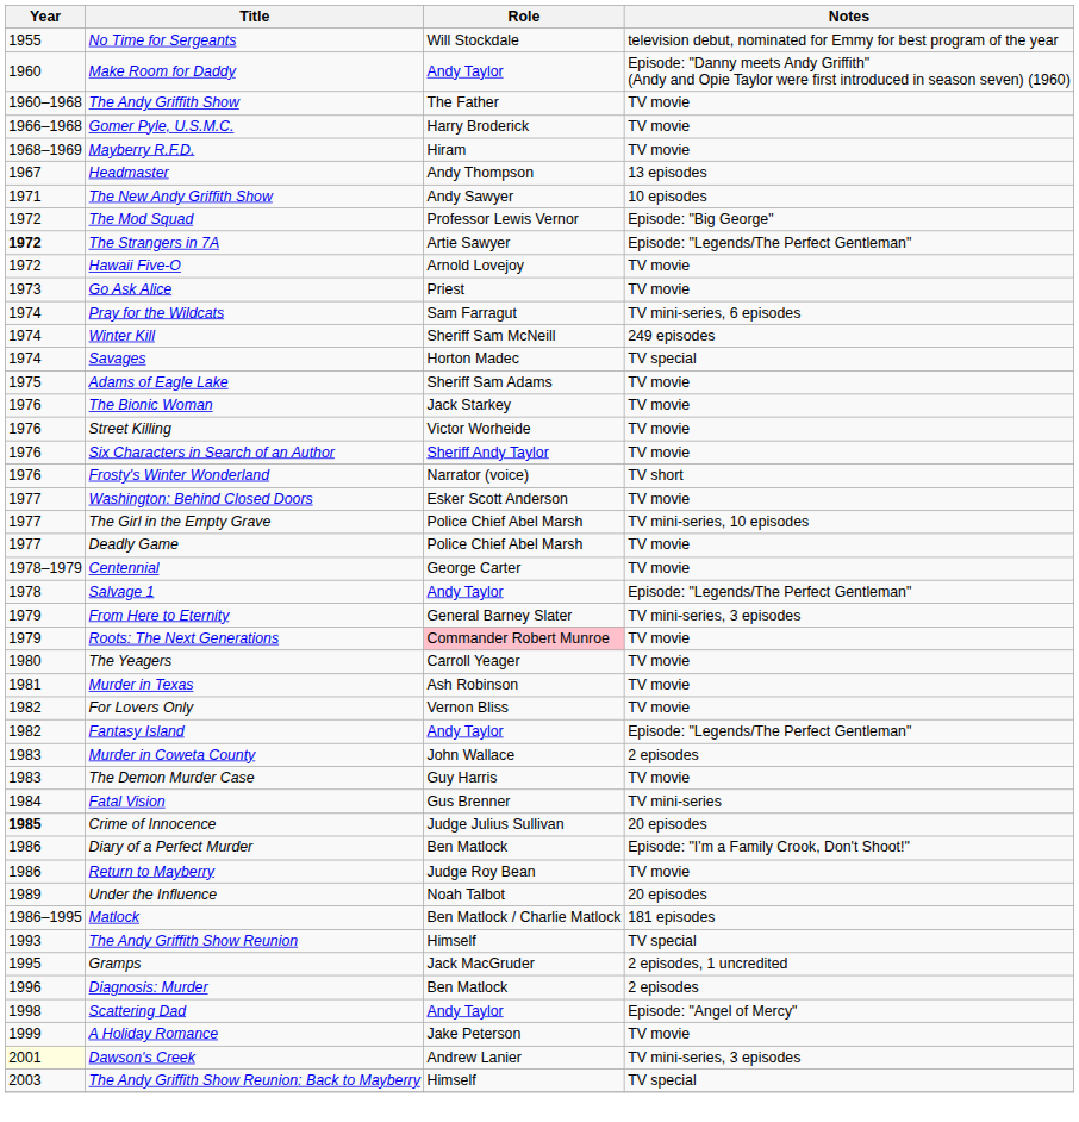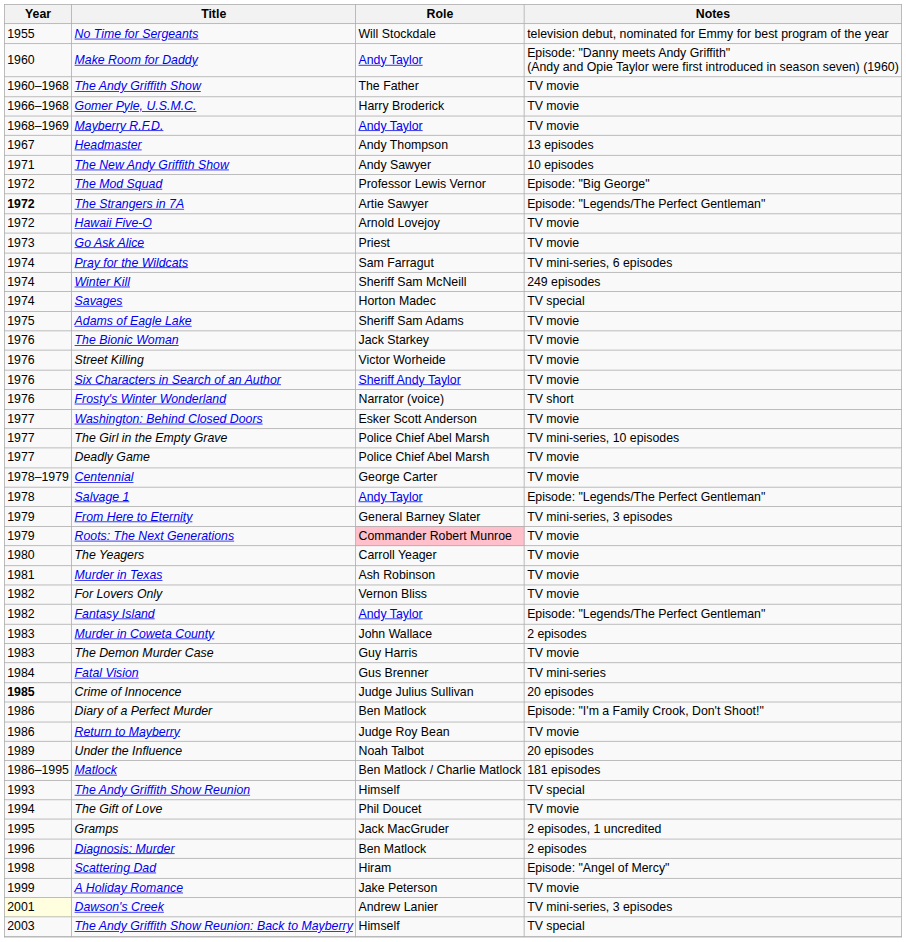 <table class="wikitable sortable">
 <tr>
 <th>Year</th>
 <th>Title</th>
 <th>Role</th>
 <th class="unsortable">Notes</th>
 </tr>
 <tr>
 <td>1955</td>
 <td><em><a href='#'>No Time for Sergeants</a></em></td>
 <td>Will Stockdale</td>
 <td>television debut, nominated for Emmy for best program of the year</td>
 </tr>
 <tr>
 <td>1960</td>
 <td><em><a href='#'>Make Room for Daddy</a></em></td>
 <td><a href='#'>Andy Taylor</a></td>
 <td>Episode: "Danny meets Andy Griffith"<br>(Andy and Opie Taylor were first introduced in season seven) (1960)</td>
 </tr>
 <tr>
 <td>1960–1968</td>
 <td><em><a href='#'>The Andy Griffith Show</a></em></td>
 <td>The Father</td>
 <td>TV movie</td>
 </tr>
 <tr>
 <td>1966–1968</td>
 <td><em><a href='#'>Gomer Pyle, U.S.M.C.</a></em></td>
 <td>Harry Broderick</td>
 <td>TV movie</td>
 </tr>
 <tr>
 <td>1968–1969</td>
 <td><em><a href='#'>Mayberry R.F.D.</a></em></td>
-<td>Hiram</td>
+<td><a href='#'>Andy Taylor</a></td>
 <td>TV movie</td>
 </tr>
 <tr>
 <td>1967</td>
 <td><em><a href='#'>Headmaster</a></em></td>
 <td>Andy Thompson</td>
 <td>13 episodes</td>
 </tr>
 <tr>
 <td>1971</td>
 <td><em><a href='#'>The New Andy Griffith Show</a></em></td>
 <td>Andy Sawyer</td>
 <td>10 episodes</td>
 </tr>
 <tr>
 <td>1972</td>
 <td><em><a href='#'>The Mod Squad</a></em></td>
 <td>Professor Lewis Vernor</td>
 <td>Episode: "Big George"</td>
 </tr>
 <tr>
 <td><strong>1972</strong></td>
 <td><em><a href='#'>The Strangers in 7A</a></em></td>
 <td>Artie Sawyer</td>
 <td>Episode: "Legends/The Perfect Gentleman"</td>
 </tr>
 <tr>
 <td>1972</td>
 <td><em><a href='#'>Hawaii Five-O</a></em></td>
 <td>Arnold Lovejoy</td>
 <td>TV movie</td>
 </tr>
 <tr>
 <td>1973</td>
 <td><em><a href='#'>Go Ask Alice</a></em></td>
 <td>Priest</td>
 <td>TV movie</td>
 </tr>
 <tr>
 <td>1974</td>
 <td><em><a href='#'>Pray for the Wildcats</a></em></td>
 <td>Sam Farragut</td>
 <td>TV mini-series, 6 episodes</td>
 </tr>
 <tr>
 <td>1974</td>
 <td><em><a href='#'>Winter Kill</a></em></td>
 <td>Sheriff Sam McNeill</td>
 <td>249 episodes</td>
 </tr>
 <tr>
 <td>1974</td>
 <td><em><a href='#'>Savages</a></em></td>
 <td>Horton Madec</td>
 <td>TV special</td>
 </tr>
 <tr>
 <td>1975</td>
 <td><em><a href='#'>Adams of Eagle Lake</a></em></td>
 <td>Sheriff Sam Adams</td>
 <td>TV movie</td>
 </tr>
 <tr>
 <td>1976</td>
 <td><em><a href='#'>The Bionic Woman</a></em></td>
 <td>Jack Starkey</td>
 <td>TV movie</td>
 </tr>
 <tr>
 <td>1976</td>
 <td><em>Street Killing</em></td>
 <td>Victor Worheide</td>
 <td>TV movie</td>
 </tr>
 <tr>
 <td>1976</td>
 <td><em><a href='#'>Six Characters in Search of an Author</a></em></td>
 <td><a href='#'>Sheriff Andy Taylor</a></td>
 <td>TV movie</td>
 </tr>
 <tr>
 <td>1976</td>
 <td><em><a href='#'>Frosty's Winter Wonderland</a></em></td>
 <td>Narrator (voice)</td>
 <td>TV short</td>
 </tr>
 <tr>
 <td>1977</td>
 <td><em><a href='#'>Washington: Behind Closed Doors</a></em></td>
 <td>Esker Scott Anderson</td>
 <td>TV movie</td>
 </tr>
 <tr>
 <td>1977</td>
 <td><em>The Girl in the Empty Grave</em></td>
 <td>Police Chief Abel Marsh</td>
 <td>TV mini-series, 10 episodes</td>
 </tr>
 <tr>
 <td>1977</td>
 <td><em>Deadly Game</em></td>
 <td>Police Chief Abel Marsh</td>
 <td>TV movie</td>
 </tr>
 <tr>
 <td>1978–1979</td>
 <td><em><a href='#'>Centennial</a></em></td>
 <td>George Carter</td>
 <td>TV movie</td>
 </tr>
 <tr>
 <td>1978</td>
 <td><em><a href='#'>Salvage 1</a></em></td>
 <td><a href='#'>Andy Taylor</a></td>
 <td>Episode: "Legends/The Perfect Gentleman"</td>
 </tr>
 <tr>
 <td>1979</td>
 <td><em><a href='#'>From Here to Eternity</a></em></td>
 <td>General Barney Slater</td>
 <td>TV mini-series, 3 episodes</td>
 </tr>
 <tr>
 <td>1979</td>
 <td><em><a href='#'>Roots: The Next Generations</a></em></td>
 <td style="background: pink;">Commander Robert Munroe</td>
 <td>TV movie</td>
 </tr>
 <tr>
 <td>1980</td>
 <td><em>The Yeagers</em></td>
 <td>Carroll Yeager</td>
 <td>TV movie</td>
 </tr>
 <tr>
 <td>1981</td>
 <td><em><a href='#'>Murder in Texas</a></em></td>
 <td>Ash Robinson</td>
 <td>TV movie</td>
 </tr>
 <tr>
 <td>1982</td>
 <td><em>For Lovers Only</em></td>
 <td>Vernon Bliss</td>
 <td>TV movie</td>
 </tr>
 <tr>
 <td>1982</td>
 <td><em><a href='#'>Fantasy Island</a></em></td>
 <td><a href='#'>Andy Taylor</a></td>
 <td>Episode: "Legends/The Perfect Gentleman"</td>
 </tr>
 <tr>
 <td>1983</td>
 <td><em><a href='#'>Murder in Coweta County</a></em></td>
 <td>John Wallace</td>
 <td>2 episodes</td>
 </tr>
 <tr>
 <td>1983</td>
 <td><em>The Demon Murder Case</em></td>
 <td>Guy Harris</td>
 <td>TV movie</td>
 </tr>
 <tr>
 <td>1984</td>
 <td><em><a href='#'>Fatal Vision</a></em></td>
 <td>Gus Brenner</td>
 <td>TV mini-series</td>
 </tr>
 <tr>
 <td><strong>1985</strong></td>
 <td><em>Crime of Innocence</em></td>
 <td>Judge Julius Sullivan</td>
 <td>20 episodes</td>
 </tr>
 <tr>
 <td>1986</td>
 <td><em>Diary of a Perfect Murder</em></td>
 <td>Ben Matlock</td>
 <td>Episode: "I'm a Family Crook, Don't Shoot!"</td>
 </tr>
 <tr>
 <td>1986</td>
 <td><em><a href='#'>Return to Mayberry</a></em></td>
 <td>Judge Roy Bean</td>
 <td>TV movie</td>
 </tr>
 <tr>
 <td>1989</td>
 <td><em>Under the Influence</em></td>
 <td>Noah Talbot</td>
 <td>20 episodes</td>
 </tr>
 <tr>
 <td>1986–1995</td>
 <td><em><a href='#'>Matlock</a></em></td>
 <td>Ben Matlock / Charlie Matlock</td>
 <td>181 episodes</td>
 </tr>
 <tr>
 <td>1993</td>
 <td><em><a href='#'>The Andy Griffith Show Reunion</a></em></td>
 <td>Himself</td>
 <td>TV special</td>
 </tr>
 <tr>
+<td>1994</td>
+<td><em>The Gift of Love</em></td>
+<td>Phil Doucet</td>
+<td>TV movie</td>
+</tr>
+<tr>
 <td>1995</td>
 <td><em>Gramps</em></td>
 <td>Jack MacGruder</td>
 <td>2 episodes, 1 uncredited</td>
 </tr>
 <tr>
 <td>1996</td>
 <td><em><a href='#'>Diagnosis: Murder</a></em></td>
 <td>Ben Matlock</td>
 <td>2 episodes</td>
 </tr>
 <tr>
 <td>1998</td>
 <td><em><a href='#'>Scattering Dad</a></em></td>
-<td><a href='#'>Andy Taylor</a></td>
+<td>Hiram</td>
 <td>Episode: "Angel of Mercy"</td>
 </tr>
 <tr>
 <td>1999</td>
 <td><em><a href='#'>A Holiday Romance</a></em></td>
 <td>Jake Peterson</td>
 <td>TV movie</td>
 </tr>
 <tr>
 <td style="background: lightyellow;">2001</td>
 <td><em><a href='#'>Dawson's Creek</a></em></td>
 <td>Andrew Lanier</td>
 <td>TV mini-series, 3 episodes</td>
 </tr>
 <tr>
 <td>2003</td>
 <td><em><a href='#'>The Andy Griffith Show Reunion: Back to Mayberry</a></em></td>
 <td>Himself</td>
 <td>TV special</td>
 </tr>
 <tr>
 </tr>
 </table>
